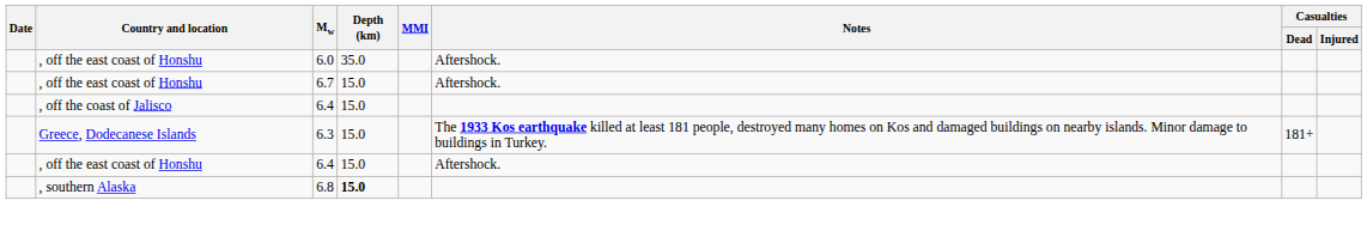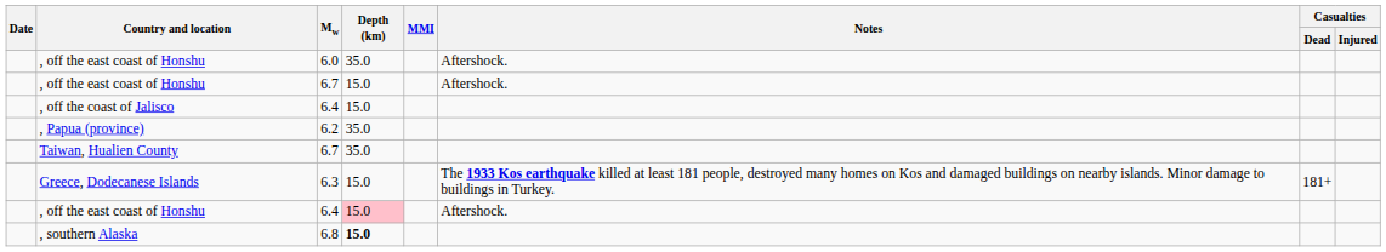 <table class="wikitable sortable sort-under" style="border:1px black; margin-left:1em;">
 <tr>
 <th rowspan="2"><small>Date</small></th>
 <th rowspan="2" style="width: 310px"><small>Country and location</small></th>
 <th rowspan="2"><small>M<sub>w</sub></small></th>
 <th rowspan="2"><small>Depth (km)</small></th>
 <th rowspan="2"><small><a href='#'>MMI</a></small></th>
 <th rowspan="2" class="unsortable"><small>Notes</small></th>
 <th colspan="2"><small>Casualties</small></th>
 </tr>
 <tr>
 <th><small>Dead</small></th>
 <th><small>Injured</small></th>
 </tr>
 <tr>
 <td></td>
 <td>, off the east coast of <a href='#'>Honshu</a></td>
 <td>6.0</td>
 <td>35.0</td>
 <td></td>
 <td>Aftershock.</td>
 <td></td>
 <td></td>
 </tr>
 <tr>
 <td></td>
 <td>, off the east coast of <a href='#'>Honshu</a></td>
 <td>6.7</td>
 <td>15.0</td>
 <td></td>
 <td>Aftershock.</td>
 <td></td>
 <td></td>
 </tr>
 <tr>
 <td></td>
 <td>, off the coast of <a href='#'>Jalisco</a></td>
 <td>6.4</td>
 <td>15.0</td>
 <td></td>
 <td></td>
 <td></td>
 <td></td>
 </tr>
 <tr>
 <td></td>
+<td>, <a href='#'>Papua (province)</a></td>
+<td>6.2</td>
+<td>35.0</td>
+<td></td>
+<td></td>
+<td></td>
+<td></td>
+</tr>
+<tr>
+<td></td>
+<td> <a href='#'>Taiwan</a>, <a href='#'>Hualien County</a></td>
+<td>6.7</td>
+<td>35.0</td>
+<td></td>
+<td></td>
+<td></td>
+<td></td>
+</tr>
+<tr>
+<td></td>
 <td> <a href='#'>Greece</a>, <a href='#'>Dodecanese Islands</a></td>
 <td>6.3</td>
 <td>15.0</td>
 <td></td>
 <td>The <strong><a href='#'>1933 Kos earthquake</a></strong> killed at least 181 people, destroyed many homes on Kos and damaged buildings on nearby islands. Minor damage to buildings in Turkey.</td>
 <td>181+</td>
 <td></td>
 </tr>
 <tr>
 <td></td>
 <td>, off the east coast of <a href='#'>Honshu</a></td>
 <td>6.4</td>
-<td>15.0</td>
+<td style="background: pink;">15.0</td>
 <td></td>
 <td>Aftershock.</td>
 <td></td>
 <td></td>
 </tr>
 <tr>
 <td></td>
 <td>, southern <a href='#'>Alaska</a></td>
 <td>6.8</td>
 <td><strong>15.0</strong></td>
 <td></td>
 <td></td>
 <td></td>
 <td></td>
 </tr>
 </table>
